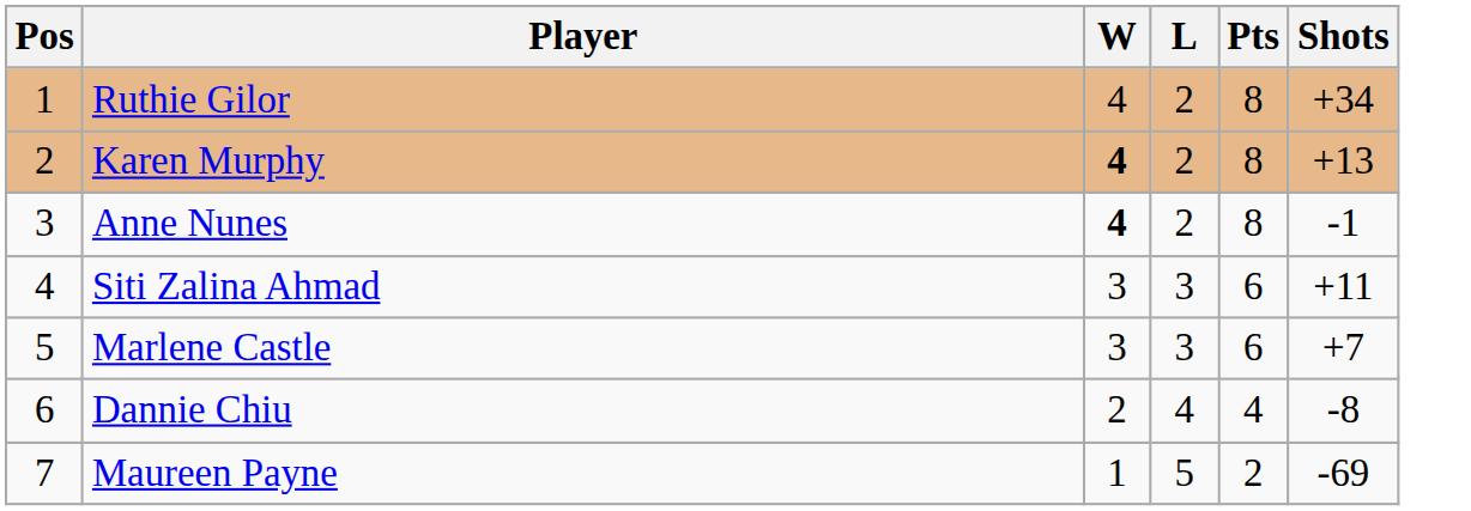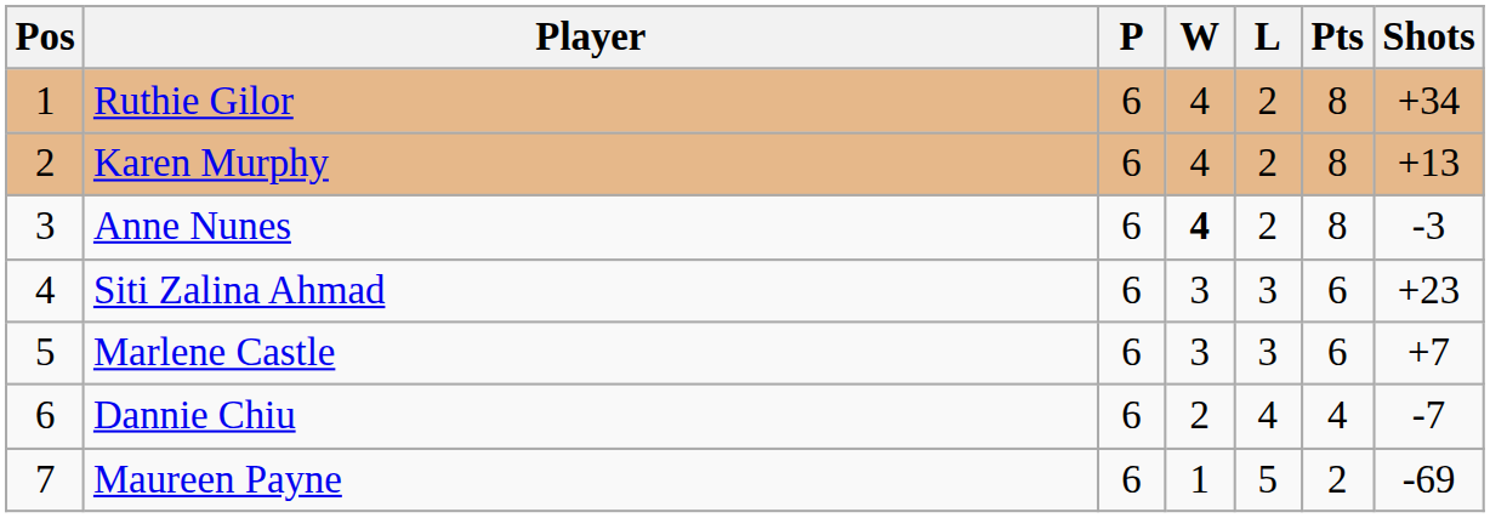 <table class="wikitable" style="font-size: 100%">
 <tr>
 <th width=20>Pos</th>
 <th width=400>Player</th>
+<th width=20>P</th>
 <th width=20>W</th>
 <th width=20>L</th>
 <th width=20>Pts</th>
 <th width=30>Shots</th>
 </tr>
 <tr align=center style="background: #E6B88A;">
 <td>1</td>
 <td align="left"> <a href='#'>Ruthie Gilor</a></td>
+<td>6</td>
 <td>4</td>
 <td>2</td>
 <td>8</td>
 <td>+34</td>
 </tr>
 <tr align=center style="background: #E6B88A;">
 <td>2</td>
 <td align="left"> <a href='#'>Karen Murphy</a></td>
-<td><strong>4</strong></td>
+<td>6</td>
+<td>4</td>
 <td>2</td>
 <td>8</td>
 <td>+13</td>
 </tr>
 <tr align=center>
 <td>3</td>
 <td align="left"> <a href='#'>Anne Nunes</a></td>
+<td>6</td>
 <td><strong>4</strong></td>
 <td>2</td>
 <td>8</td>
-<td>-1</td>
+<td>-3</td>
 </tr>
 <tr align=center>
 <td>4</td>
 <td align="left"> <a href='#'>Siti Zalina Ahmad</a></td>
+<td>6</td>
 <td>3</td>
 <td>3</td>
 <td>6</td>
-<td>+11</td>
+<td>+23</td>
 </tr>
 <tr align=center>
 <td>5</td>
 <td align="left"> <a href='#'>Marlene Castle</a></td>
+<td>6</td>
 <td>3</td>
 <td>3</td>
 <td>6</td>
 <td>+7</td>
 </tr>
 <tr align=center>
 <td>6</td>
 <td align="left"> <a href='#'>Dannie Chiu</a></td>
+<td>6</td>
 <td>2</td>
 <td>4</td>
 <td>4</td>
-<td>-8</td>
+<td>-7</td>
 </tr>
 <tr align=center>
 <td>7</td>
 <td align="left"> <a href='#'>Maureen Payne</a></td>
+<td>6</td>
 <td>1</td>
 <td>5</td>
 <td>2</td>
 <td>-69</td>
 </tr>
 </table>
